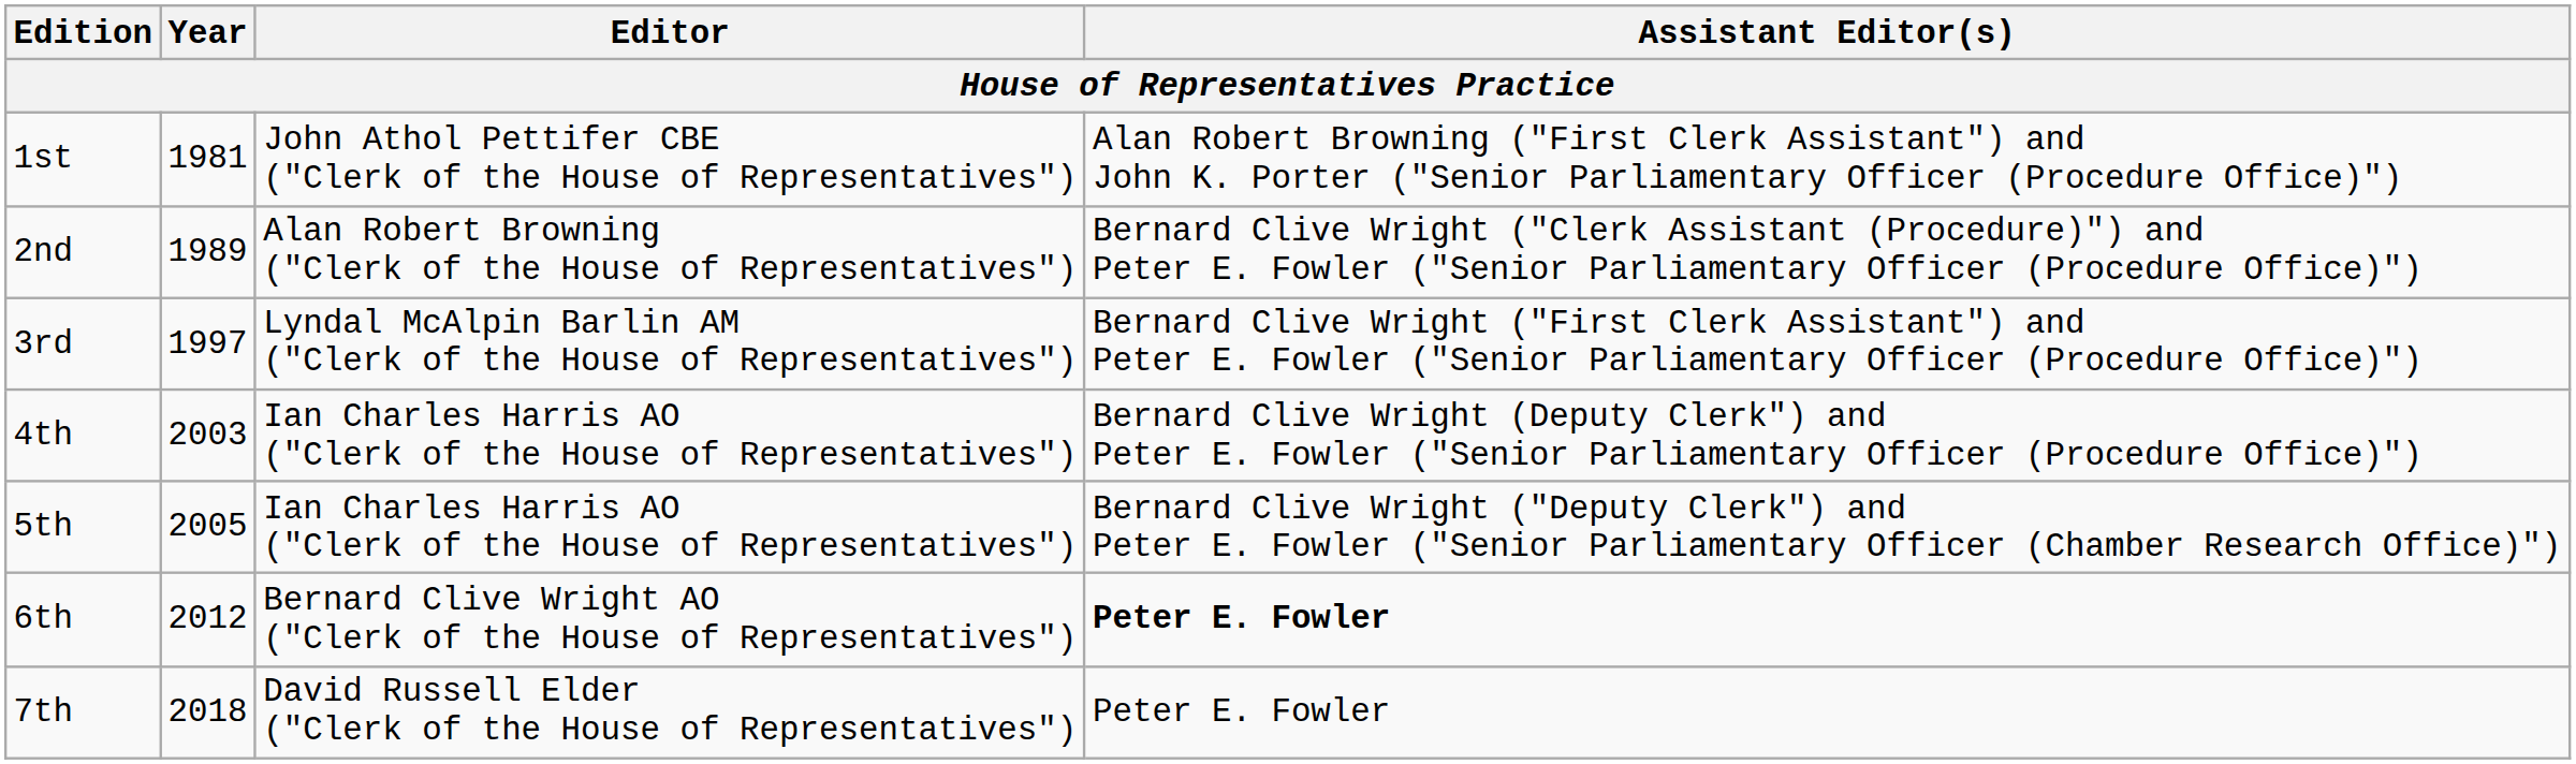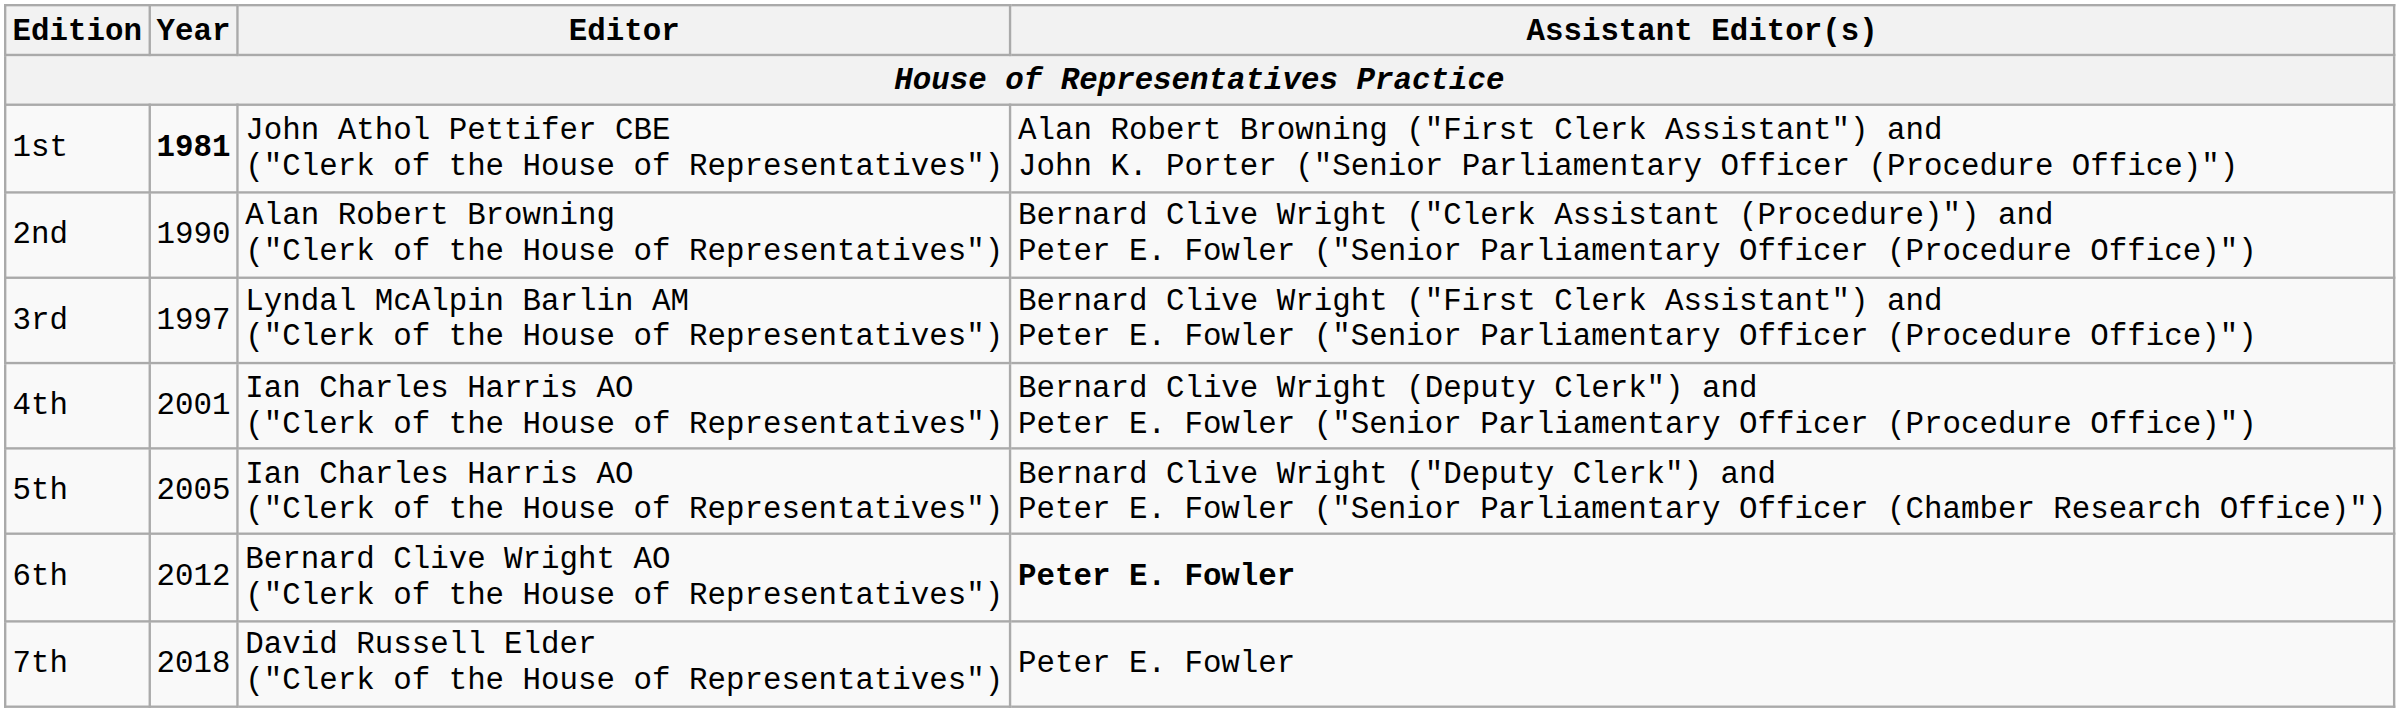 <table class="wikitable" border="1">
 <tr>
 <th>Edition</th>
 <th>Year</th>
 <th>Editor</th>
 <th>Assistant Editor(s)</th>
 </tr>
 <tr>
 <th colspan="4"><em>House of Representatives Practice</em></th>
 </tr>
 <tr>
 <td>1st</td>
-<td>1981</td>
+<td><strong>1981</strong></td>
 <td>John Athol Pettifer CBE <br>("Clerk of the House of Representatives")</td>
 <td>Alan Robert Browning ("First Clerk Assistant") and <br>John K. Porter ("Senior Parliamentary Officer (Procedure Office)")</td>
 </tr>
 <tr>
 <td>2nd</td>
-<td>1989</td>
+<td>1990</td>
 <td>Alan Robert Browning <br>("Clerk of the House of Representatives")</td>
 <td>Bernard Clive Wright ("Clerk Assistant (Procedure)") and <br>Peter E. Fowler ("Senior Parliamentary Officer (Procedure Office)")</td>
 </tr>
 <tr>
 <td>3rd</td>
 <td>1997</td>
 <td>Lyndal McAlpin Barlin AM <br>("Clerk of the House of Representatives")</td>
 <td>Bernard Clive Wright ("First Clerk Assistant") and <br>Peter E. Fowler ("Senior Parliamentary Officer (Procedure Office)")</td>
 </tr>
 <tr>
 <td>4th</td>
-<td>2003</td>
+<td>2001</td>
 <td>Ian Charles Harris AO<br>("Clerk of the House of Representatives")</td>
 <td>Bernard Clive Wright (Deputy Clerk") and <br>Peter E. Fowler ("Senior Parliamentary Officer (Procedure Office)")</td>
 </tr>
 <tr>
 <td>5th</td>
 <td>2005</td>
 <td>Ian Charles Harris AO <br>("Clerk of the House of Representatives")</td>
 <td>Bernard Clive Wright ("Deputy Clerk") and <br>Peter E. Fowler ("Senior Parliamentary Officer (Chamber Research Office)")</td>
 </tr>
 <tr>
 <td>6th</td>
 <td>2012</td>
 <td>Bernard Clive Wright AO <br>("Clerk of the House of Representatives")</td>
 <td><strong>Peter E. Fowler</strong></td>
 </tr>
 <tr>
 <td>7th</td>
 <td>2018</td>
 <td>David Russell Elder <br>("Clerk of the House of Representatives")</td>
 <td>Peter E. Fowler</td>
 </tr>
 </table>
